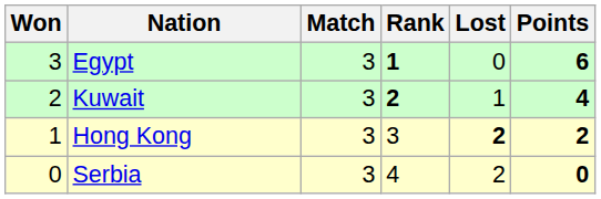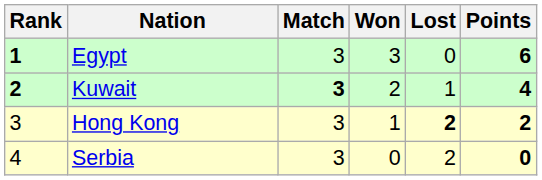 <table class="wikitable">
 <tr>
-<th width=20>Won</th>
+<th width=20>Rank</th>
 <th width=150>Nation</th>
 <th width=20>Match</th>
-<th width=20>Rank</th>
+<th width=20>Won</th>
 <th width=20>Lost</th>
 <th width=20>Points</th>
 </tr>
 <tr style="text-align:right; background:#cfc;">
-<td>3</td>
+<td align="left"><strong>1</strong></td>
 <td style="text-align:left;"> <a href='#'>Egypt</a></td>
 <td>3</td>
-<td align="left"><strong>1</strong></td>
+<td>3</td>
 <td>0</td>
 <td><strong>6</strong></td>
 </tr>
 <tr style="text-align:right; background:#cfc;">
+<td align="left"><strong>2</strong></td>
+<td style="text-align:left;"> <a href='#'>Kuwait</a></td>
+<td><strong>3</strong></td>
 <td>2</td>
-<td style="text-align:left;"> <a href='#'>Kuwait</a></td>
-<td>3</td>
-<td align="left"><strong>2</strong></td>
 <td>1</td>
 <td><strong>4</strong></td>
 </tr>
 <tr style="text-align:right; background:#ffc;">
-<td>1</td>
+<td align="left">3</td>
 <td style="text-align:left;"> <a href='#'>Hong Kong</a></td>
 <td>3</td>
-<td align="left">3</td>
+<td>1</td>
 <td><strong>2</strong></td>
 <td><strong>2</strong></td>
 </tr>
 <tr style="text-align:right; background:#ffc;">
-<td>0</td>
+<td align="left">4</td>
 <td style="text-align:left;"> <a href='#'>Serbia</a></td>
 <td>3</td>
-<td align="left">4</td>
+<td>0</td>
 <td>2</td>
 <td><strong>0</strong></td>
 </tr>
 </table>
